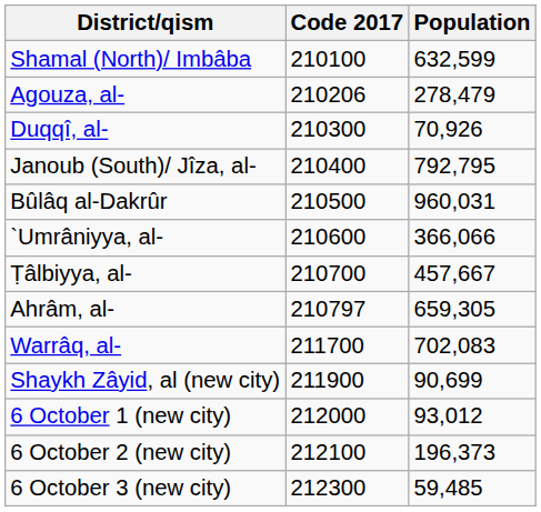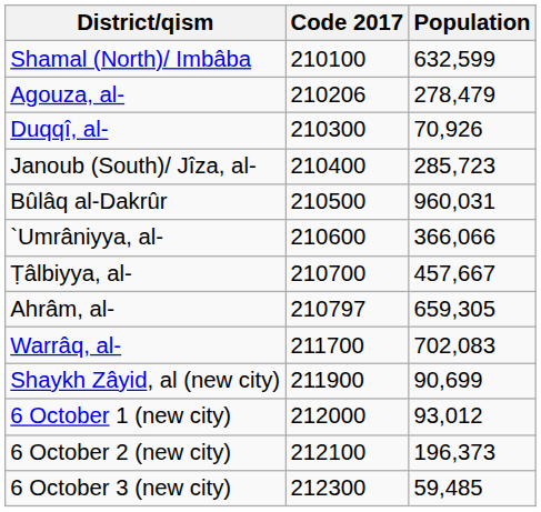 <table class="wikitable">
 <tr>
 <th colspan="1" rowspan="1">District/qism</th>
 <th colspan="1" rowspan="1">Code 2017</th>
 <th colspan="1" rowspan="1">Population</th>
 </tr>
 <tr>
 <td><a href='#'>Shamal (North)/ Imbâba</a></td>
 <td>210100</td>
 <td>632,599</td>
 </tr>
 <tr>
 <td><a href='#'>Agouza, al-</a></td>
 <td>210206</td>
 <td>278,479</td>
 </tr>
 <tr>
 <td><a href='#'>Duqqî, al-</a></td>
 <td>210300</td>
 <td>70,926</td>
 </tr>
 <tr>
 <td>Janoub (South)/ Jîza, al-</td>
 <td>210400</td>
-<td>792,795</td>
+<td>285,723</td>
 </tr>
 <tr>
 <td>Bûlâq al-Dakrûr</td>
 <td>210500</td>
 <td>960,031</td>
 </tr>
 <tr>
 <td>`Umrâniyya, al-</td>
 <td>210600</td>
 <td>366,066</td>
 </tr>
 <tr>
 <td>Ṭâlbiyya, al-</td>
 <td>210700</td>
 <td>457,667</td>
 </tr>
 <tr>
 <td>Ahrâm, al-</td>
 <td>210797</td>
 <td>659,305</td>
 </tr>
 <tr>
 <td><a href='#'>Warrâq, al-</a></td>
 <td>211700</td>
 <td>702,083</td>
 </tr>
 <tr>
 <td><a href='#'>Shaykh Zâyid</a>, al (new city)</td>
 <td>211900</td>
 <td>90,699</td>
 </tr>
 <tr>
 <td><a href='#'>6 October</a> 1 (new city)</td>
 <td>212000</td>
 <td>93,012</td>
 </tr>
 <tr>
 <td>6 October 2 (new city)</td>
 <td>212100</td>
 <td>196,373</td>
 </tr>
 <tr>
 <td>6 October 3 (new city)</td>
 <td>212300</td>
 <td>59,485</td>
 </tr>
 </table>
